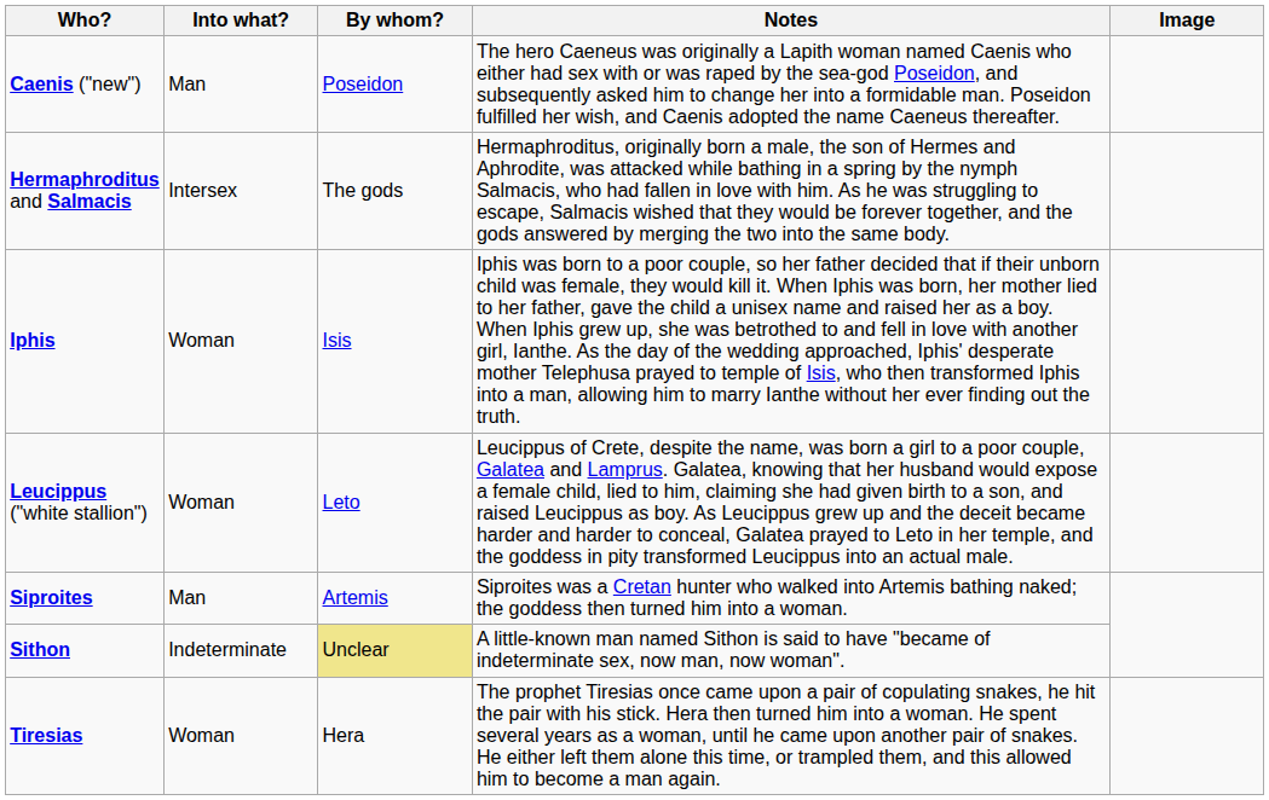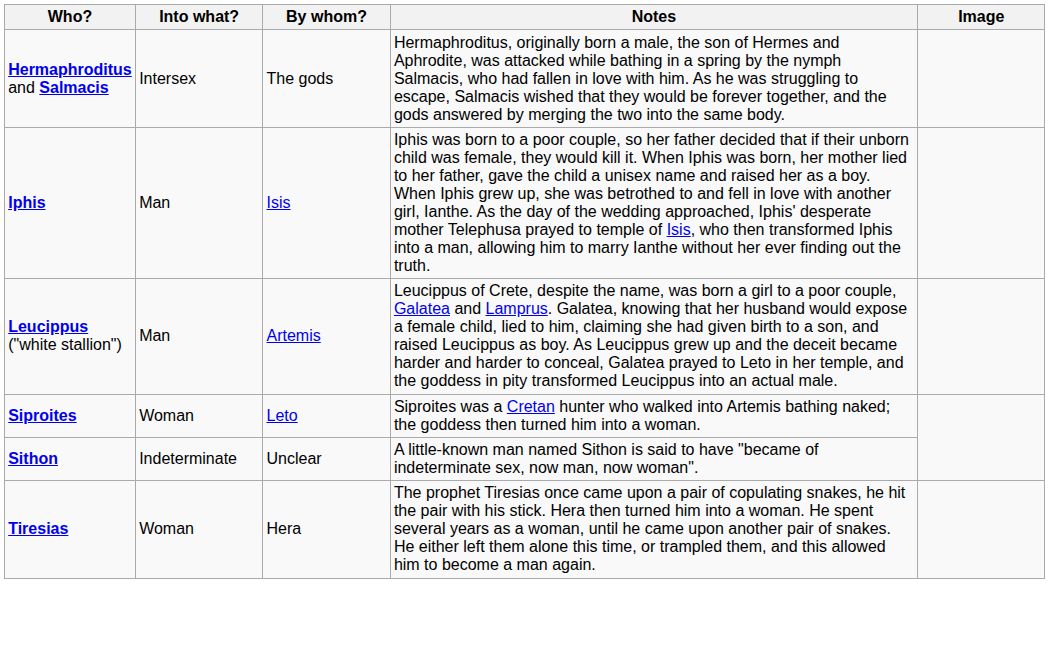 <table class="wikitable sortable">
 <tr>
 <th scope="col" style="width: 90pt;">Who?</th>
 <th scope="col" style="width: 90pt;">Into what?</th>
 <th scope="col" style="width: 90pt;">By whom?</th>
 <th scope="col" style="width: 390pt;">Notes</th>
 <th scope="col" style="width: 90pt;">Image</th>
-</tr>
-<tr>
-<td><strong><a href='#'>Caenis</a></strong> ("new")</td>
-<td>Man</td>
-<td><a href='#'>Poseidon</a></td>
-<td>The hero Caeneus was originally a Lapith woman named Caenis who either had sex with or was raped by the sea-god <a href='#'>Poseidon</a>, and subsequently asked him to change her into a formidable man. Poseidon fulfilled her wish, and Caenis adopted the name Caeneus thereafter.</td>
-<td></td>
 </tr>
 <tr>
 <td><strong><a href='#'>Hermaphroditus</a></strong> and <strong><a href='#'>Salmacis</a></strong></td>
 <td>Intersex</td>
 <td>The gods</td>
 <td>Hermaphroditus, originally born a male, the son of Hermes and Aphrodite, was attacked while bathing in a spring by the nymph Salmacis, who had fallen in love with him. As he was struggling to escape, Salmacis wished that they would be forever together, and the gods answered by merging the two into the same body.</td>
 <td></td>
 </tr>
 <tr>
 <td><strong><a href='#'>Iphis</a></strong></td>
-<td>Woman</td>
+<td>Man</td>
 <td><a href='#'>Isis</a></td>
 <td>Iphis was born to a poor couple, so her father decided that if their unborn child was female, they would kill it. When Iphis was born, her mother lied to her father, gave the child a unisex name and raised her as a boy. When Iphis grew up, she was betrothed to and fell in love with another girl, Ianthe. As the day of the wedding approached, Iphis' desperate mother Telephusa prayed to temple of <a href='#'>Isis</a>, who then transformed Iphis into a man, allowing him to marry Ianthe without her ever finding out the truth.</td>
 <td></td>
 </tr>
 <tr>
 <td><strong><a href='#'>Leucippus</a></strong> ("white stallion")</td>
-<td>Woman </td>
-<td><a href='#'>Leto</a></td>
+<td>Man</td>
+<td><a href='#'>Artemis</a></td>
 <td>Leucippus of Crete, despite the name, was born a girl to a poor couple, <a href='#'>Galatea</a> and <a href='#'>Lamprus</a>. Galatea, knowing that her husband would expose a female child, lied to him, claiming she had given birth to a son, and raised Leucippus as boy. As Leucippus grew up and the deceit became harder and harder to conceal, Galatea prayed to Leto in her temple, and the goddess in pity transformed Leucippus into an actual male.</td>
 <td></td>
 </tr>
 <tr>
 <td><strong><a href='#'>Siproites</a></strong></td>
-<td>Man</td>
-<td><a href='#'>Artemis</a></td>
+<td>Woman</td>
+<td><a href='#'>Leto</a></td>
 <td>Siproites was a <a href='#'>Cretan</a> hunter who walked into Artemis bathing naked; the goddess then turned him into a woman.</td>
 </tr>
 <tr>
 <td><strong><a href='#'>Sithon</a></strong></td>
 <td>Indeterminate</td>
-<td style="background: khaki;">Unclear</td>
+<td>Unclear</td>
 <td>A little-known man named Sithon is said to have "became of indeterminate sex, now man, now woman".</td>
 </tr>
 <tr>
 <td><strong><a href='#'>Tiresias</a></strong></td>
 <td>Woman </td>
 <td>Hera</td>
 <td>The prophet Tiresias once came upon a pair of copulating snakes, he hit the pair with his stick. Hera then turned him into a woman. He spent several years as a woman, until he came upon another pair of snakes. He either left them alone this time, or trampled them, and this allowed him to become a man again.</td>
 <td></td>
 </tr>
 </table>
